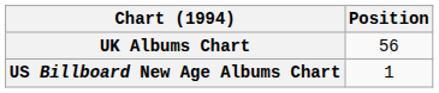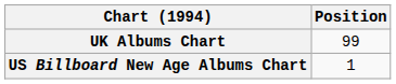 <table class="wikitable plainrowheaders" style="text-align:center;">
 <tr>
 <th scope="col">Chart (1994)</th>
 <th scope="col">Position</th>
 </tr>
 <tr>
 <th scope="row">UK Albums Chart</th>
-<td>56</td>
+<td>99</td>
 </tr>
 <tr>
 <th scope="row">US <em>Billboard</em> New Age Albums Chart</th>
 <td>1</td>
 </tr>
 </table>
